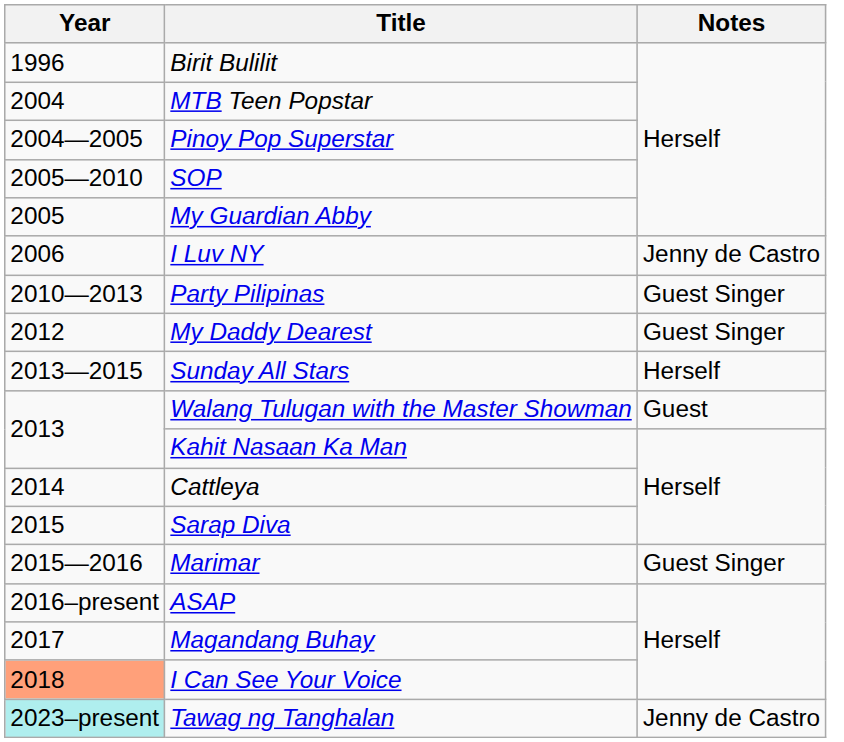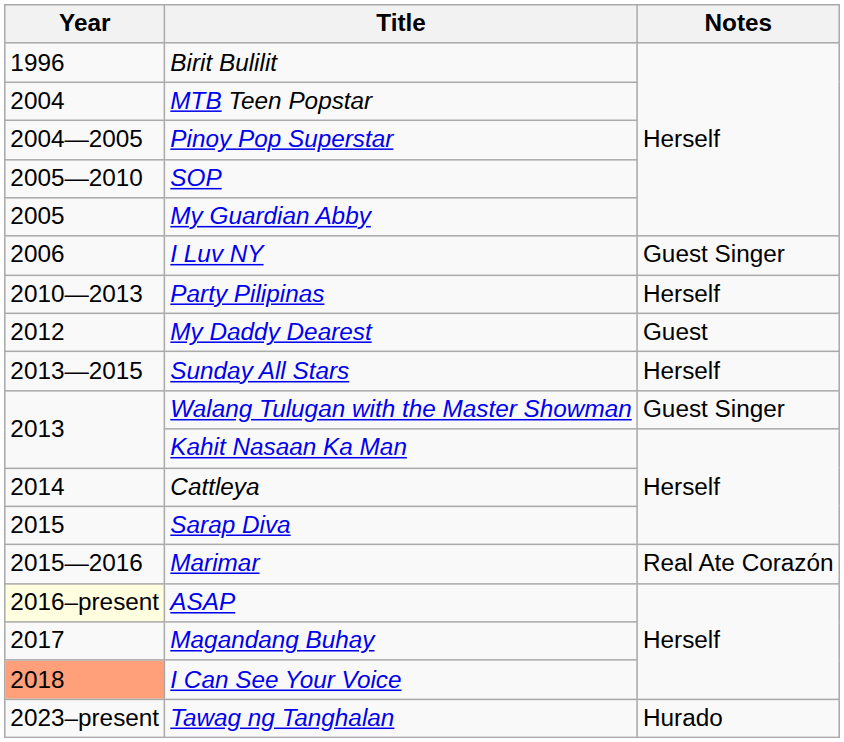 <table class="wikitable">
 <tr>
 <th scope="col">Year</th>
 <th scope="col">Title</th>
 <th scope="col">Notes</th>
 </tr>
 <tr>
 <td>1996</td>
 <td><em>Birit Bulilit </em></td>
 <td Rowspan="5">Herself</td>
 </tr>
 <tr>
 <td>2004</td>
 <td><em><a href='#'>MTB</a> Teen Popstar </em></td>
 </tr>
 <tr>
 <td>2004—2005</td>
 <td><em><a href='#'>Pinoy Pop Superstar</a></em></td>
 </tr>
 <tr>
 <td>2005—2010</td>
 <td><em><a href='#'>SOP</a></em></td>
 </tr>
 <tr>
 <td>2005</td>
 <td><em><a href='#'>My Guardian Abby</a></em></td>
 </tr>
 <tr>
 <td>2006</td>
 <td><em><a href='#'>I Luv NY</a></em></td>
-<td>Jenny de Castro</td>
+<td>Guest Singer</td>
 </tr>
 <tr>
 <td>2010—2013</td>
 <td><em><a href='#'>Party Pilipinas</a></em></td>
-<td>Guest Singer</td>
+<td>Herself</td>
 </tr>
 <tr>
 <td>2012</td>
 <td><em><a href='#'>My Daddy Dearest</a></em></td>
-<td>Guest Singer</td>
+<td>Guest</td>
 </tr>
 <tr>
 <td>2013—2015</td>
 <td><em><a href='#'>Sunday All Stars</a></em></td>
 <td>Herself</td>
 </tr>
 <tr>
 <td Rowspan="2">2013</td>
 <td><em><a href='#'>Walang Tulugan with the Master Showman</a></em></td>
-<td>Guest</td>
+<td>Guest Singer</td>
 </tr>
 <tr>
 <td><em><a href='#'>Kahit Nasaan Ka Man</a></em></td>
 <td rowspan="3">Herself</td>
 </tr>
 <tr>
 <td>2014</td>
 <td><em>Cattleya</em></td>
 </tr>
 <tr>
 <td>2015</td>
 <td><em><a href='#'>Sarap Diva</a></em></td>
 </tr>
 <tr>
 <td>2015—2016</td>
 <td><em><a href='#'>Marimar</a></em></td>
-<td>Guest Singer</td>
+<td>Real Ate Corazón</td>
 </tr>
 <tr>
-<td>2016–present</td>
+<td style="background: lightyellow;">2016–present</td>
 <td><em><a href='#'>ASAP</a></em></td>
 <td Rowspan="3">Herself</td>
 </tr>
 <tr>
 <td>2017</td>
 <td><em><a href='#'>Magandang Buhay</a></em></td>
 </tr>
 <tr>
 <td style="background: lightsalmon;">2018</td>
 <td><em><a href='#'>I Can See Your Voice</a></em></td>
 </tr>
 <tr>
-<td style="background: paleturquoise;">2023–present</td>
+<td>2023–present</td>
 <td><em><a href='#'>Tawag ng Tanghalan</a></em></td>
-<td>Jenny de Castro</td>
+<td>Hurado</td>
 </tr>
 </table>
